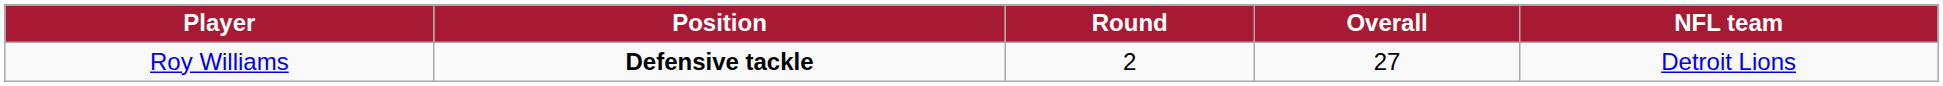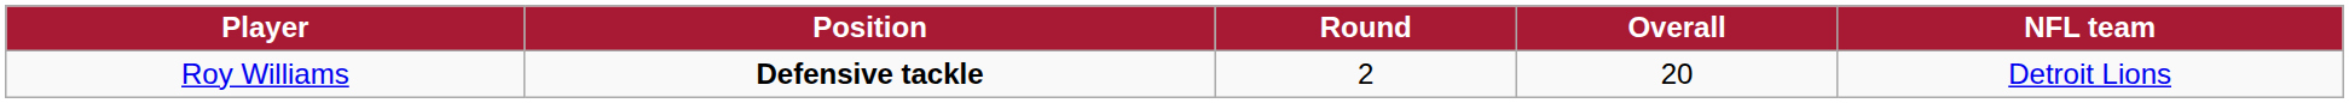 <table class="wikitable" width="65%">
 <tr align="center"  style="background:#A81933;color:#FFFFFF;">
 <td><strong>Player</strong></td>
 <td><strong>Position</strong></td>
 <td><strong>Round</strong></td>
 <td><strong>Overall</strong></td>
 <td><strong>NFL team</strong></td>
 </tr>
 <tr align="center" bgcolor="">
 <td><a href='#'>Roy Williams</a></td>
 <td><strong>Defensive tackle</strong></td>
 <td>2</td>
-<td>27</td>
+<td>20</td>
 <td><a href='#'>Detroit Lions</a></td>
 </tr>
 </table>
